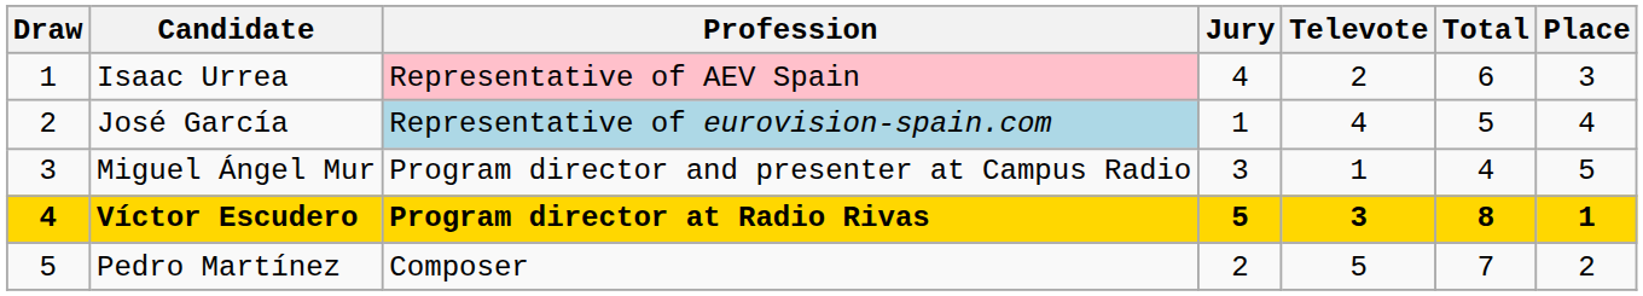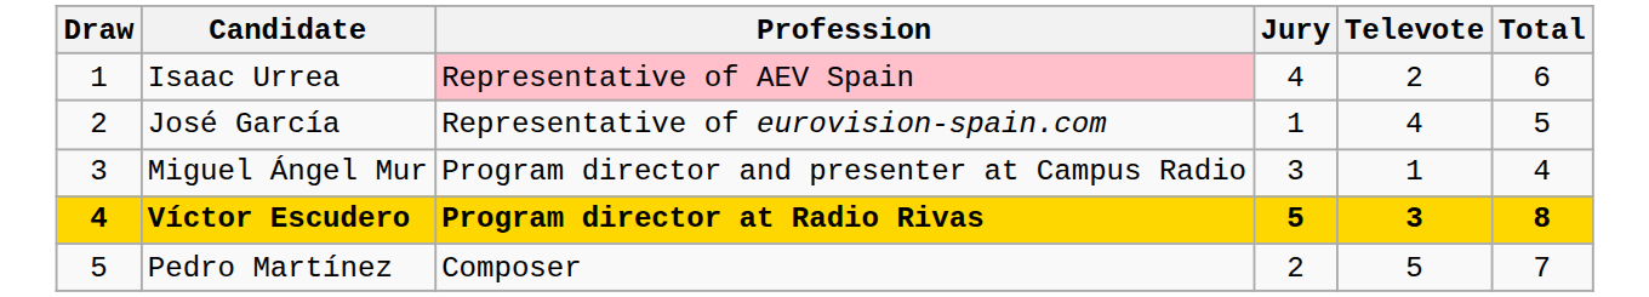 <table class="sortable wikitable" style="margin: 1em auto 1em auto; text-align:center">
 <tr>
 <th>Draw</th>
 <th>Candidate</th>
 <th>Profession</th>
 <th>Jury</th>
 <th>Televote</th>
 <th>Total</th>
-<th>Place</th>
 </tr>
 <tr>
 <td>1</td>
 <td align="left">Isaac Urrea</td>
 <td align="left" style="background: pink;">Representative of AEV Spain</td>
 <td>4</td>
 <td>2</td>
 <td>6</td>
-<td>3</td>
 </tr>
 <tr>
 <td>2</td>
 <td align="left">José García</td>
-<td align="left" style="background: lightblue;">Representative of <em>eurovision-spain.com</em></td>
+<td align="left">Representative of <em>eurovision-spain.com</em></td>
 <td>1</td>
 <td>4</td>
 <td>5</td>
-<td>4</td>
 </tr>
 <tr>
 <td>3</td>
 <td align="left">Miguel Ángel Mur</td>
 <td align="left">Program director and presenter at Campus Radio</td>
 <td>3</td>
 <td>1</td>
 <td>4</td>
-<td>5</td>
 </tr>
 <tr style="font-weight:bold; background:gold;">
 <td>4</td>
 <td align="left">Víctor Escudero</td>
 <td align="left">Program director at Radio Rivas</td>
 <td>5</td>
 <td>3</td>
 <td>8</td>
-<td>1</td>
 </tr>
 <tr>
 <td>5</td>
 <td align="left">Pedro Martínez</td>
 <td align="left">Composer</td>
 <td>2</td>
 <td>5</td>
 <td>7</td>
-<td>2</td>
 </tr>
 </table>
